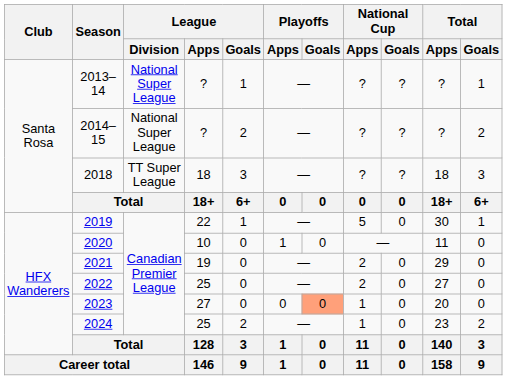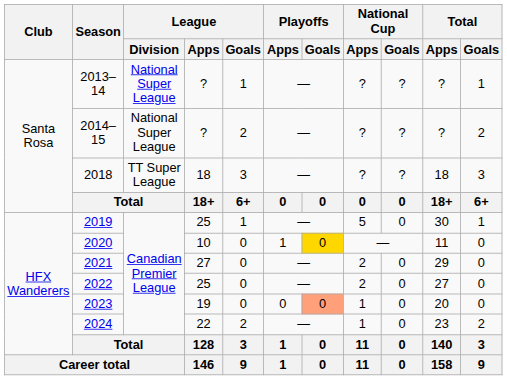 <table class="wikitable" style="text-align:center">
 <tr>
 <th rowspan="2">Club</th>
 <th rowspan="2">Season</th>
 <th colspan="3">League</th>
 <th colspan="2">Playoffs</th>
 <th colspan="2">National Cup</th>
 <th colspan="2">Total</th>
 </tr>
 <tr>
 <th>Division</th>
 <th>Apps</th>
 <th>Goals</th>
 <th>Apps</th>
 <th>Goals</th>
 <th>Apps</th>
 <th>Goals</th>
 <th>Apps</th>
 <th>Goals</th>
 </tr>
 <tr>
 <td rowspan="4">Santa Rosa</td>
 <td>2013–14</td>
 <td><a href='#'>National Super League</a></td>
 <td>?</td>
 <td>1</td>
 <td colspan="2">—</td>
 <td>?</td>
 <td>?</td>
 <td>?</td>
 <td>1</td>
 </tr>
 <tr>
 <td>2014–15</td>
 <td>National Super League</td>
 <td>?</td>
 <td>2</td>
 <td colspan="2">—</td>
 <td>?</td>
 <td>?</td>
 <td>?</td>
 <td>2</td>
 </tr>
 <tr>
 <td>2018</td>
 <td>TT Super League</td>
 <td>18</td>
 <td>3</td>
 <td colspan="2">—</td>
 <td>?</td>
 <td>?</td>
 <td>18</td>
 <td>3</td>
 </tr>
 <tr>
 <th colspan="2">Total</th>
 <th>18+</th>
 <th>6+</th>
 <th>0</th>
 <th>0</th>
 <th>0</th>
 <th>0</th>
 <th>18+</th>
 <th>6+</th>
 </tr>
 <tr>
 <td rowspan="7"><a href='#'>HFX Wanderers</a></td>
 <td><a href='#'>2019</a></td>
 <td rowspan="6"><a href='#'>Canadian Premier League</a></td>
-<td>22</td>
+<td>25</td>
 <td>1</td>
 <td colspan="2">—</td>
 <td>5</td>
 <td>0</td>
 <td>30</td>
 <td>1</td>
 </tr>
 <tr>
 <td><a href='#'>2020</a></td>
 <td>10</td>
 <td>0</td>
 <td>1</td>
-<td>0</td>
+<td style="background: gold;">0</td>
 <td colspan="2">—</td>
 <td>11</td>
 <td>0</td>
 </tr>
 <tr>
 <td><a href='#'>2021</a></td>
-<td>19</td>
+<td>27</td>
 <td>0</td>
 <td colspan="2">—</td>
 <td>2</td>
 <td>0</td>
 <td>29</td>
 <td>0</td>
 </tr>
 <tr>
 <td><a href='#'>2022</a></td>
 <td>25</td>
 <td>0</td>
 <td colspan="2">—</td>
 <td>2</td>
 <td>0</td>
 <td>27</td>
 <td>0</td>
 </tr>
 <tr>
 <td><a href='#'>2023</a></td>
-<td>27</td>
+<td>19</td>
 <td>0</td>
 <td>0</td>
 <td style="background: lightsalmon;">0</td>
 <td>1</td>
 <td>0</td>
 <td>20</td>
 <td>0</td>
 </tr>
 <tr>
 <td><a href='#'>2024</a></td>
-<td>25</td>
+<td>22</td>
 <td>2</td>
 <td colspan="2">—</td>
 <td>1</td>
 <td>0</td>
 <td>23</td>
 <td>2</td>
 </tr>
 <tr>
 <th colspan="2">Total</th>
 <th>128</th>
 <th>3</th>
 <th>1</th>
 <th>0</th>
 <th>11</th>
 <th>0</th>
 <th>140</th>
 <th>3</th>
 </tr>
 <tr>
 <th colspan="3">Career total</th>
 <th>146</th>
 <th>9</th>
 <th>1</th>
 <th>0</th>
 <th>11</th>
 <th>0</th>
 <th>158</th>
 <th>9</th>
 </tr>
 </table>
